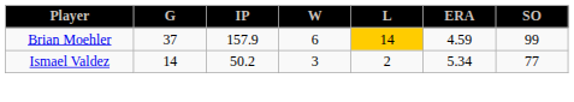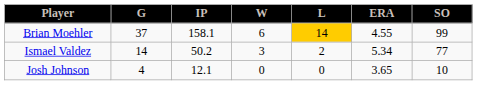 <table class="wikitable sortable">
 <tr>
 <th style=" background:#000000; color:#C9C0BB;" width="16%">Player</th>
 <th style=" background:#000000; color:#C9C0BB;" width="9%">G</th>
 <th style=" background:#000000; color:#C9C0BB;" width="9%">IP</th>
 <th style=" background:#000000; color:#C9C0BB;" width="9%">W</th>
 <th style=" background:#000000; color:#C9C0BB;" width="9%">L</th>
 <th style=" background:#000000; color:#C9C0BB;" width="9%">ERA</th>
 <th style=" background:#000000; color:#C9C0BB;" width="9%">SO</th>
 </tr>
 <tr align="center">
 <td><a href='#'>Brian Moehler</a></td>
 <td>37</td>
-<td>157.9</td>
+<td>158.1</td>
 <td>6</td>
 <td bgcolor="#FFCC00">14</td>
-<td>4.59</td>
+<td>4.55</td>
 <td>99</td>
 </tr>
 <tr align=center>
 <td><a href='#'>Ismael Valdez</a></td>
 <td>14</td>
 <td>50.2</td>
 <td>3</td>
 <td>2</td>
 <td>5.34</td>
 <td>77</td>
 </tr>
+<tr align=center>
+<td><a href='#'>Josh Johnson</a></td>
+<td>4</td>
+<td>12.1</td>
+<td>0</td>
+<td>0</td>
+<td>3.65</td>
+<td>10</td>
+</tr>
 </table>
